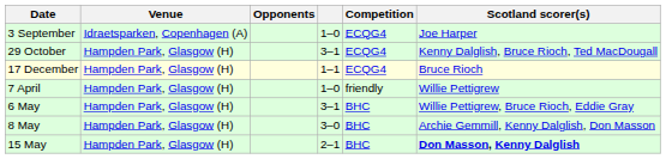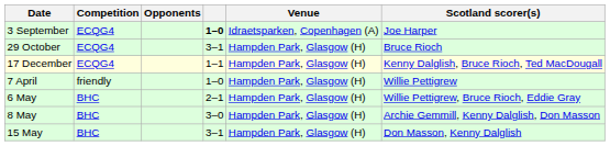 <table class="wikitable">
 <tr>
 <th>Date</th>
-<th>Venue</th>
+<th>Competition</th>
 <th>Opponents</th>
 <th></th>
-<th>Competition</th>
+<th>Venue</th>
 <th>Scotland scorer(s)</th>
 </tr>
 <tr bgcolor=#ddffdd>
 <td>3 September</td>
+<td><a href='#'>ECQG4</a></td>
+<td></td>
+<td align=center><strong>1–0</strong></td>
 <td><a href='#'>Idraetsparken</a>, <a href='#'>Copenhagen</a> (A)</td>
-<td></td>
-<td align=center>1–0</td>
-<td><a href='#'>ECQG4</a></td>
 <td><a href='#'>Joe Harper</a></td>
 </tr>
 <tr bgcolor=#ddffdd>
 <td>29 October</td>
-<td><a href='#'>Hampden Park</a>, <a href='#'>Glasgow</a> (H)</td>
+<td><a href='#'>ECQG4</a></td>
 <td></td>
 <td align=center>3–1</td>
-<td><a href='#'>ECQG4</a></td>
-<td><a href='#'>Kenny Dalglish</a>, <a href='#'>Bruce Rioch</a>, <a href='#'>Ted MacDougall</a></td>
+<td><a href='#'>Hampden Park</a>, <a href='#'>Glasgow</a> (H)</td>
+<td><a href='#'>Bruce Rioch</a></td>
 </tr>
 <tr bgcolor=#ffffdd>
 <td>17 December</td>
-<td><a href='#'>Hampden Park</a>, <a href='#'>Glasgow</a> (H)</td>
+<td><a href='#'>ECQG4</a></td>
 <td></td>
 <td align=center>1–1</td>
-<td><a href='#'>ECQG4</a></td>
-<td><a href='#'>Bruce Rioch</a></td>
+<td><a href='#'>Hampden Park</a>, <a href='#'>Glasgow</a> (H)</td>
+<td><a href='#'>Kenny Dalglish</a>, <a href='#'>Bruce Rioch</a>, <a href='#'>Ted MacDougall</a></td>
 </tr>
 <tr bgcolor=#ddffdd>
 <td>7 April</td>
-<td><a href='#'>Hampden Park</a>, <a href='#'>Glasgow</a> (H)</td>
+<td>friendly</td>
 <td></td>
 <td align=center>1–0</td>
-<td>friendly</td>
+<td><a href='#'>Hampden Park</a>, <a href='#'>Glasgow</a> (H)</td>
 <td><a href='#'>Willie Pettigrew</a></td>
 </tr>
 <tr bgcolor=#ddffdd>
 <td>6 May</td>
+<td><a href='#'>BHC</a></td>
+<td></td>
+<td align=center>2–1</td>
 <td><a href='#'>Hampden Park</a>, <a href='#'>Glasgow</a> (H)</td>
-<td></td>
-<td align=center>3–1</td>
-<td><a href='#'>BHC</a></td>
 <td><a href='#'>Willie Pettigrew</a>, <a href='#'>Bruce Rioch</a>, <a href='#'>Eddie Gray</a></td>
 </tr>
 <tr bgcolor=#ddffdd>
 <td>8 May</td>
-<td><a href='#'>Hampden Park</a>, <a href='#'>Glasgow</a> (H)</td>
+<td><a href='#'>BHC</a></td>
 <td></td>
 <td align=center>3–0</td>
-<td><a href='#'>BHC</a></td>
+<td><a href='#'>Hampden Park</a>, <a href='#'>Glasgow</a> (H)</td>
 <td><a href='#'>Archie Gemmill</a>, <a href='#'>Kenny Dalglish</a>, <a href='#'>Don Masson</a></td>
 </tr>
 <tr bgcolor=#ddffdd>
 <td>15 May</td>
+<td><a href='#'>BHC</a></td>
+<td></td>
+<td align=center>3–1</td>
 <td><a href='#'>Hampden Park</a>, <a href='#'>Glasgow</a> (H)</td>
-<td></td>
-<td align=center>2–1</td>
-<td><a href='#'>BHC</a></td>
-<td><strong><a href='#'>Don Masson</a>, <a href='#'>Kenny Dalglish</a></strong></td>
+<td><a href='#'>Don Masson</a>, <a href='#'>Kenny Dalglish</a></td>
 </tr>
 </table>
